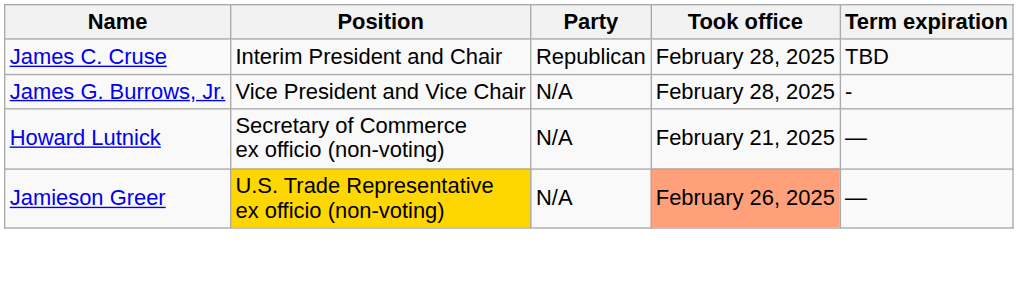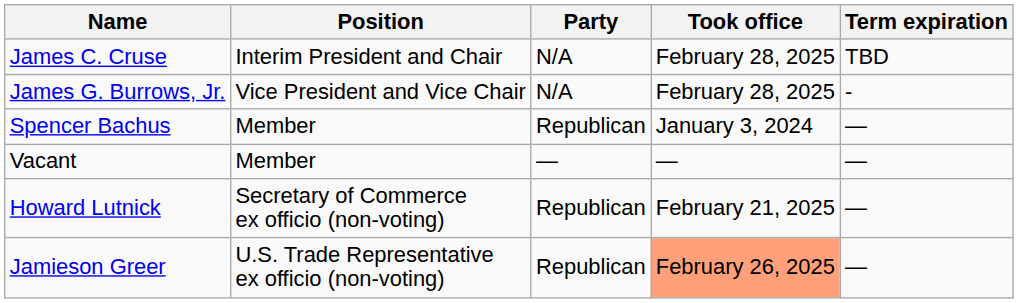 <table class="wikitable sortable">
 <tr>
 <th>Name</th>
 <th>Position</th>
 <th>Party</th>
 <th>Took office</th>
 <th>Term expiration</th>
 </tr>
 <tr>
 <td><a href='#'>James C. Cruse</a></td>
 <td>Interim President and Chair</td>
-<td>Republican</td>
+<td>N/A</td>
 <td>February 28, 2025</td>
 <td>TBD</td>
 </tr>
 <tr>
 <td><a href='#'>James G. Burrows, Jr.</a></td>
 <td>Vice President and Vice Chair</td>
 <td>N/A</td>
 <td>February 28, 2025</td>
 <td>-</td>
 </tr>
 <tr>
+<td><a href='#'>Spencer Bachus</a></td>
+<td>Member</td>
+<td>Republican</td>
+<td>January 3, 2024</td>
+<td>—</td>
+</tr>
+<tr>
+<td>Vacant</td>
+<td>Member</td>
+<td>—</td>
+<td>—</td>
+<td>—</td>
+</tr>
+<tr>
 <td><a href='#'>Howard Lutnick</a></td>
 <td>Secretary of Commerce<br>ex officio (non-voting)</td>
-<td>N/A</td>
+<td>Republican</td>
 <td>February 21, 2025</td>
 <td>—</td>
 </tr>
 <tr>
 <td><a href='#'>Jamieson Greer</a></td>
-<td style="background: gold;">U.S. Trade Representative<br>ex officio (non-voting)</td>
-<td>N/A</td>
+<td>U.S. Trade Representative<br>ex officio (non-voting)</td>
+<td>Republican</td>
 <td style="background: lightsalmon;">February 26, 2025</td>
 <td>—</td>
 </tr>
 </table>
